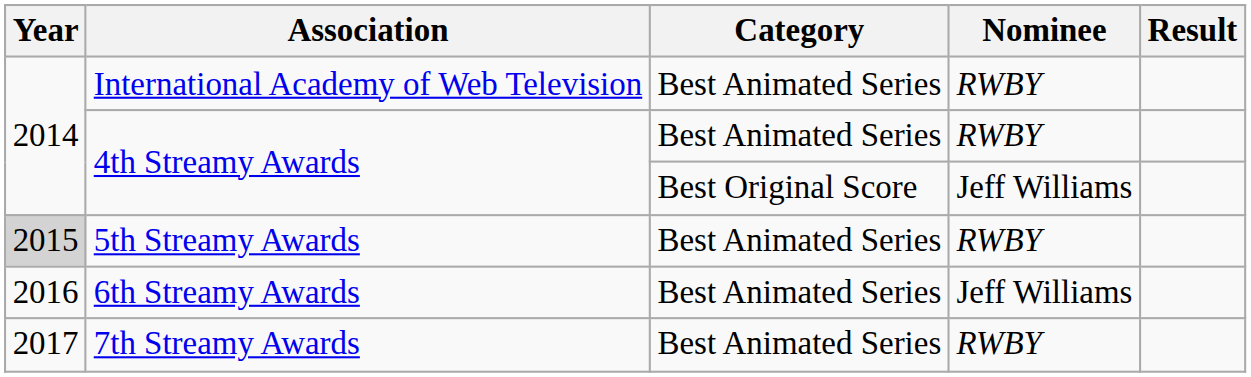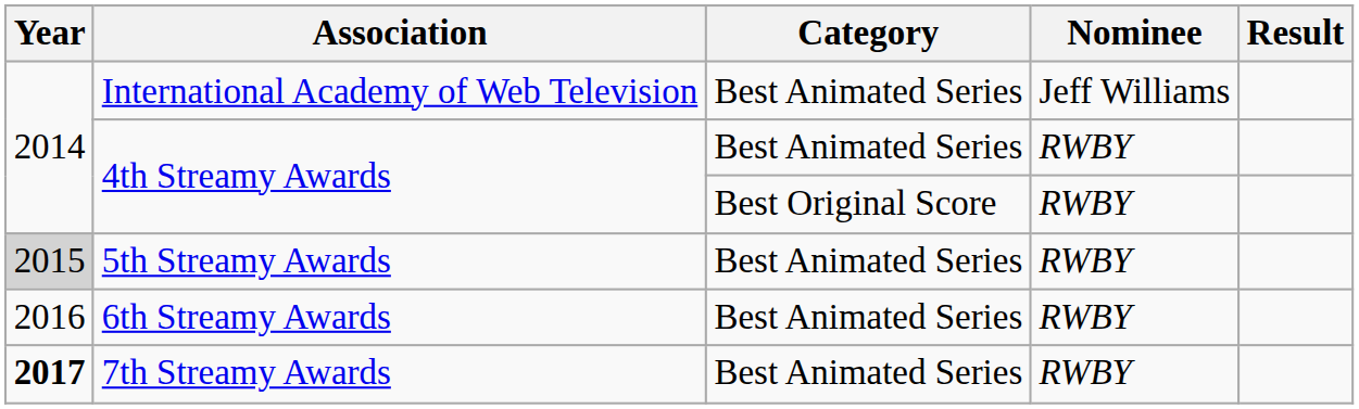 <table class="wikitable sortable">
 <tr>
 <th scope="col">Year</th>
 <th scope="col">Association</th>
 <th scope="col">Category</th>
 <th scope="col">Nominee</th>
 <th scope="col">Result</th>
 </tr>
 <tr>
 <td rowspan="3">2014</td>
 <td><a href='#'>International Academy of Web Television</a></td>
 <td>Best Animated Series</td>
-<td><em>RWBY</em></td>
+<td>Jeff Williams</td>
 <td></td>
 </tr>
 <tr>
 <td rowspan="2"><a href='#'>4th Streamy Awards</a></td>
 <td>Best Animated Series</td>
 <td><em>RWBY</em></td>
 <td></td>
 </tr>
 <tr>
 <td>Best Original Score</td>
-<td>Jeff Williams</td>
+<td><em>RWBY</em></td>
 <td></td>
 </tr>
 <tr>
 <td style="background: lightgrey;">2015</td>
 <td><a href='#'>5th Streamy Awards</a></td>
 <td>Best Animated Series</td>
 <td><em>RWBY</em></td>
 <td></td>
 </tr>
 <tr>
 <td>2016</td>
 <td><a href='#'>6th Streamy Awards</a></td>
 <td>Best Animated Series</td>
-<td>Jeff Williams</td>
+<td><em>RWBY</em></td>
 <td></td>
 </tr>
 <tr>
-<td>2017</td>
+<td><strong>2017</strong></td>
 <td><a href='#'>7th Streamy Awards</a></td>
 <td>Best Animated Series</td>
 <td><em>RWBY</em></td>
 <td></td>
 </tr>
 </table>
